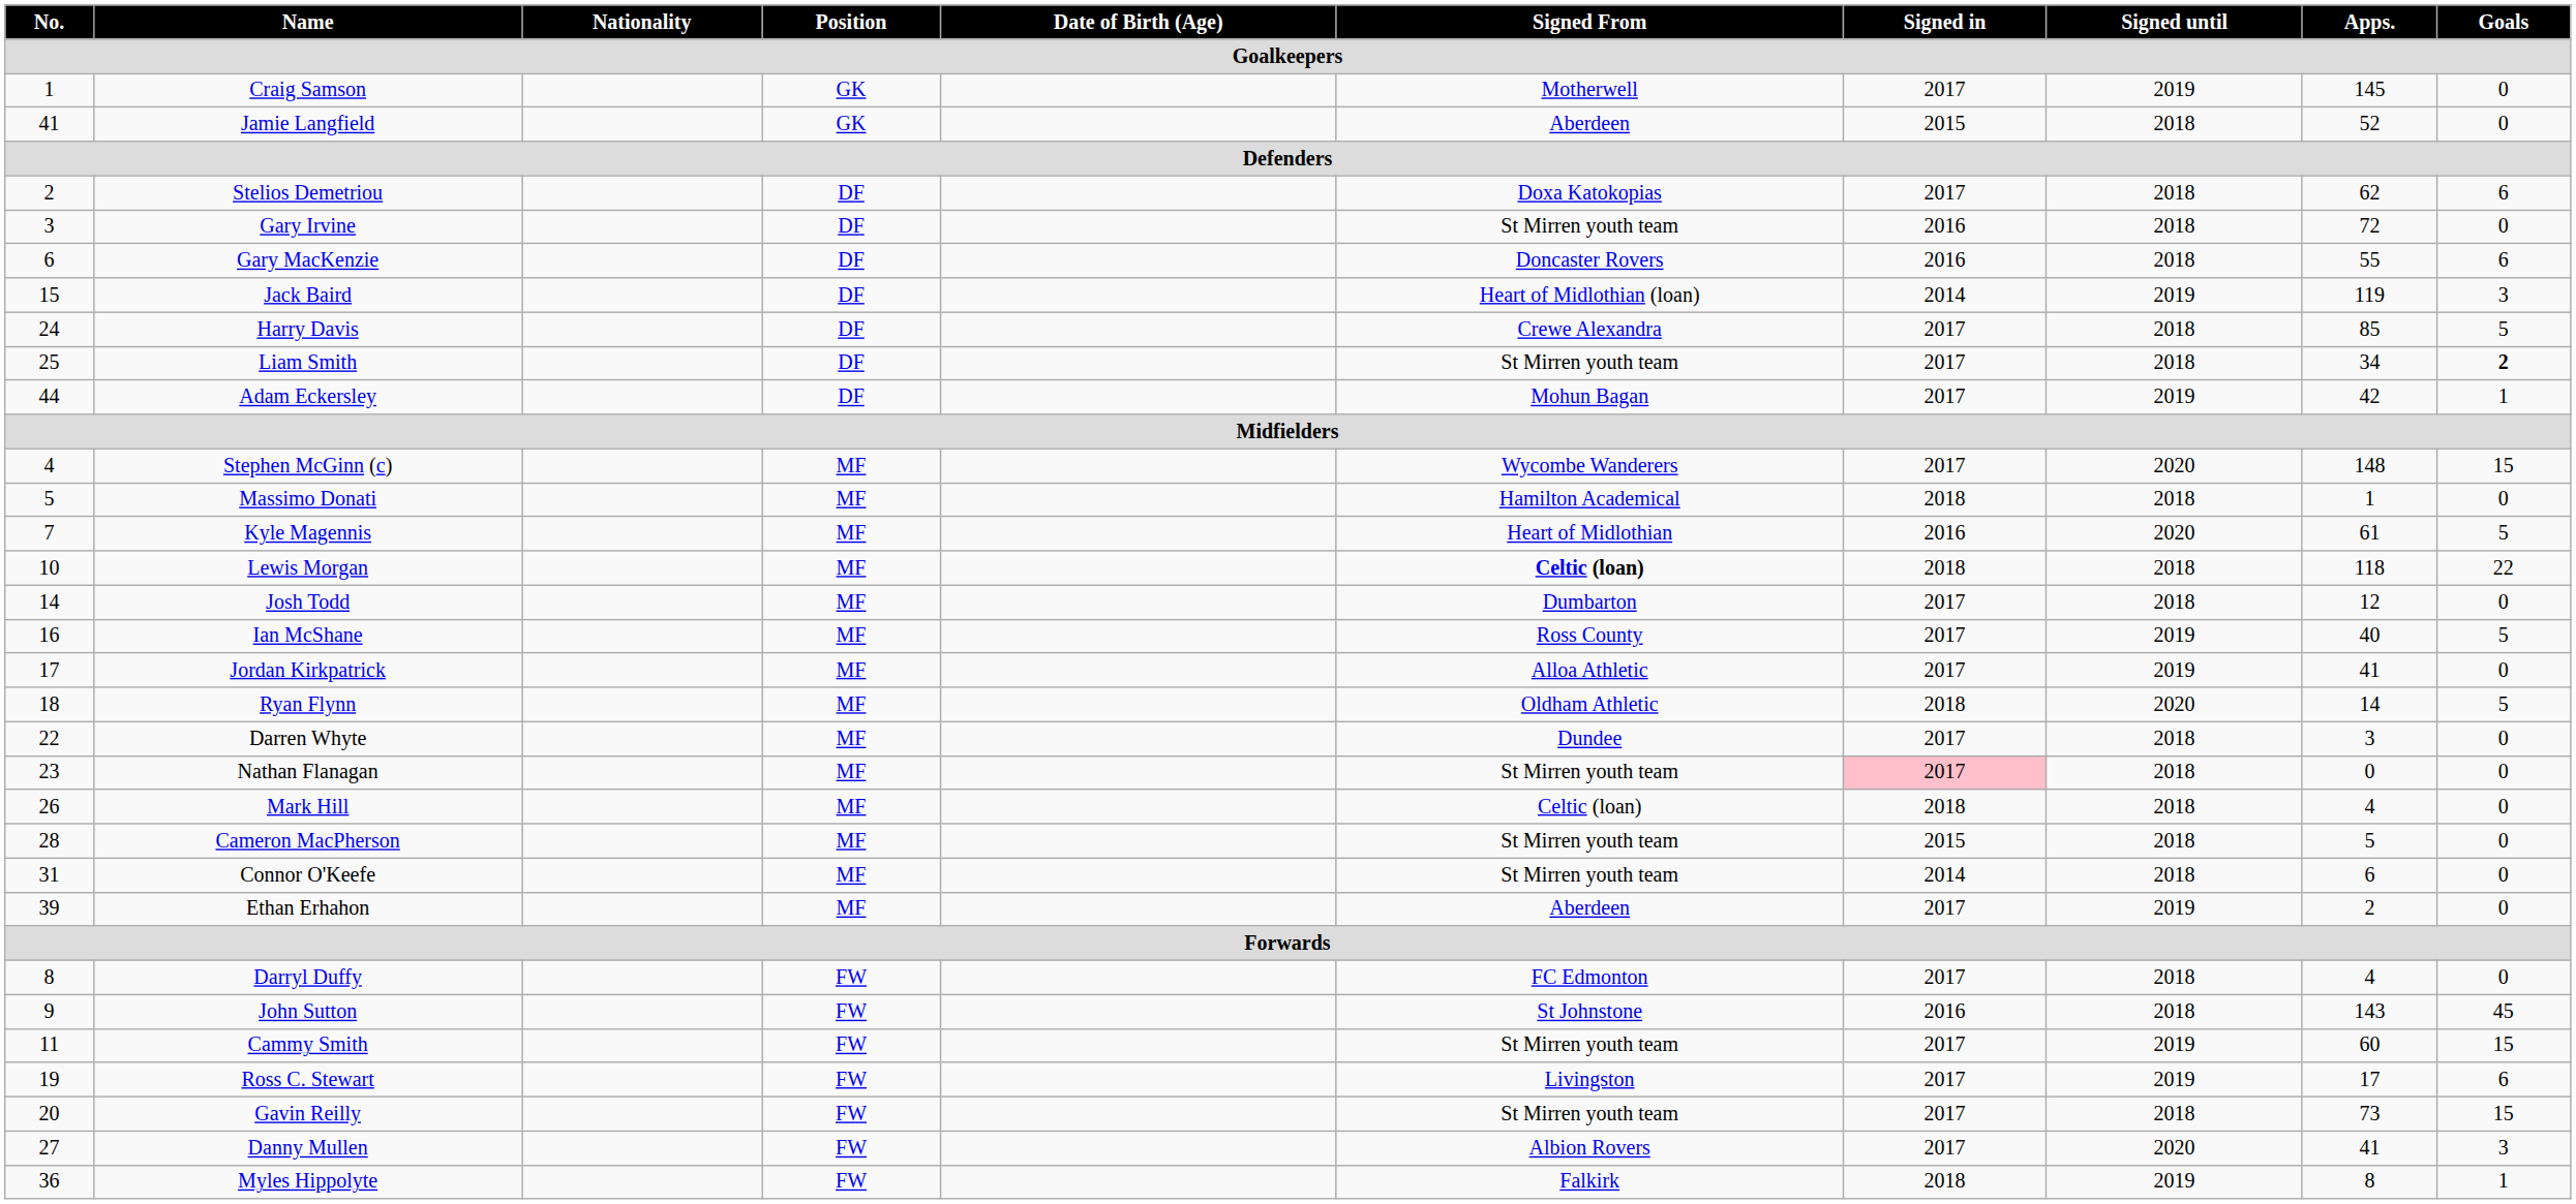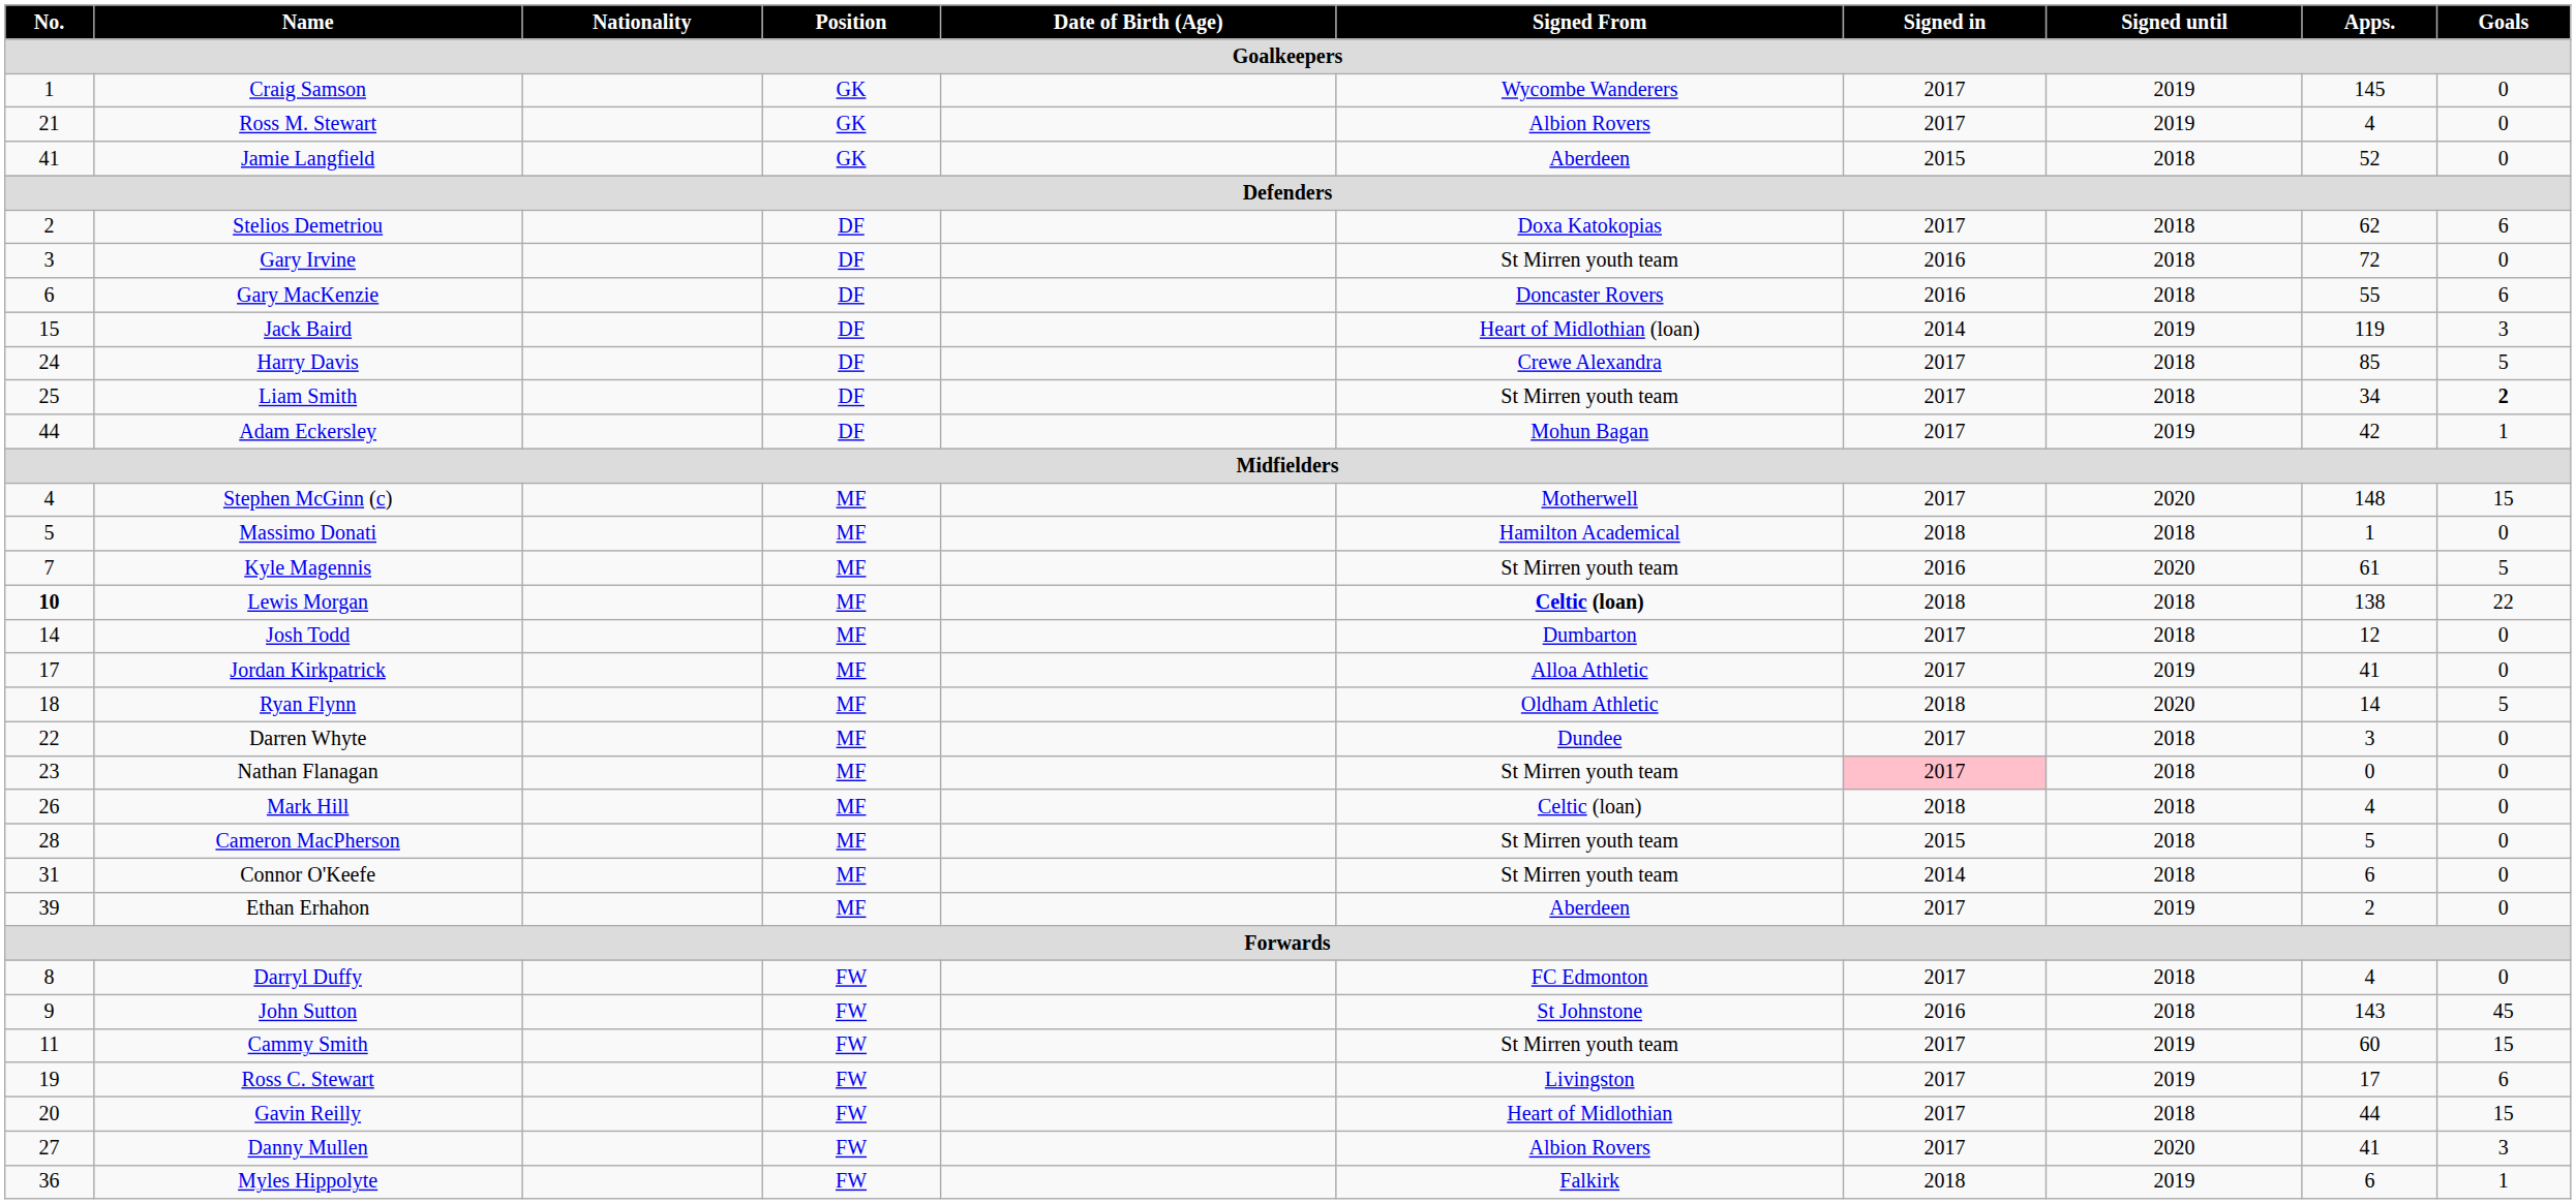 <table class="wikitable"  style="text-align:center; font-size:90%; width:90%;">
 <tr>
 <th style="background:#000000; color:white; text-align:center;">No.</th>
 <th style="background:#000000; color:white; text-align:center;">Name</th>
 <th style="background:#000000; color:white; text-align:center;">Nationality</th>
 <th style="background:#000000; color:white; text-align:center;">Position</th>
 <th style="background:#000000; color:white; text-align:center;">Date of Birth (Age)</th>
 <th style="background:#000000; color:white; text-align:center;">Signed From</th>
 <th style="background:#000000; color:white; text-align:center;">Signed in</th>
 <th style="background:#000000; color:white; text-align:center;">Signed until</th>
 <th style="background:#000000; color:white; text-align:center;">Apps.</th>
 <th style="background:#000000; color:white; text-align:center;">Goals</th>
 </tr>
 <tr>
 <th colspan="10" style="background:#dcdcdc; text-align:center;">Goalkeepers</th>
 </tr>
 <tr>
 <td>1</td>
 <td><a href='#'>Craig Samson</a></td>
 <td></td>
 <td><a href='#'>GK</a></td>
 <td></td>
-<td><a href='#'>Motherwell</a></td>
+<td><a href='#'>Wycombe Wanderers</a></td>
 <td>2017</td>
 <td>2019</td>
 <td>145</td>
+<td>0</td>
+</tr>
+<tr>
+<td>21</td>
+<td><a href='#'>Ross M. Stewart</a></td>
+<td></td>
+<td><a href='#'>GK</a></td>
+<td></td>
+<td><a href='#'>Albion Rovers</a></td>
+<td>2017</td>
+<td>2019</td>
+<td>4</td>
 <td>0</td>
 </tr>
 <tr>
 <td>41</td>
 <td><a href='#'>Jamie Langfield</a></td>
 <td></td>
 <td><a href='#'>GK</a></td>
 <td></td>
 <td><a href='#'>Aberdeen</a></td>
 <td>2015</td>
 <td>2018</td>
 <td>52</td>
 <td>0</td>
 </tr>
 <tr>
 <th colspan="10" style="background:#dcdcdc; text-align:center;">Defenders</th>
 </tr>
 <tr>
 <td>2</td>
 <td><a href='#'>Stelios Demetriou</a></td>
 <td></td>
 <td><a href='#'>DF</a></td>
 <td></td>
 <td><a href='#'>Doxa Katokopias</a></td>
 <td>2017</td>
 <td>2018</td>
 <td>62</td>
 <td>6</td>
 </tr>
 <tr>
 <td>3</td>
 <td><a href='#'>Gary Irvine</a></td>
 <td></td>
 <td><a href='#'>DF</a></td>
 <td></td>
 <td>St Mirren youth team</td>
 <td>2016</td>
 <td>2018</td>
 <td>72</td>
 <td>0</td>
 </tr>
 <tr>
 <td>6</td>
 <td><a href='#'>Gary MacKenzie</a></td>
 <td></td>
 <td><a href='#'>DF</a></td>
 <td></td>
 <td><a href='#'>Doncaster Rovers</a></td>
 <td>2016</td>
 <td>2018</td>
 <td>55</td>
 <td>6</td>
 </tr>
 <tr>
 <td>15</td>
 <td><a href='#'>Jack Baird</a></td>
 <td></td>
 <td><a href='#'>DF</a></td>
 <td></td>
 <td><a href='#'>Heart of Midlothian</a> (loan)</td>
 <td>2014</td>
 <td>2019</td>
 <td>119</td>
 <td>3</td>
 </tr>
 <tr>
 <td>24</td>
 <td><a href='#'>Harry Davis</a></td>
 <td></td>
 <td><a href='#'>DF</a></td>
 <td></td>
 <td><a href='#'>Crewe Alexandra</a></td>
 <td>2017</td>
 <td>2018</td>
 <td>85</td>
 <td>5</td>
 </tr>
 <tr>
 <td>25</td>
 <td><a href='#'>Liam Smith</a></td>
 <td></td>
 <td><a href='#'>DF</a></td>
 <td></td>
 <td>St Mirren youth team</td>
 <td>2017</td>
 <td>2018</td>
 <td>34</td>
 <td><strong>2</strong></td>
 </tr>
 <tr>
 <td>44</td>
 <td><a href='#'>Adam Eckersley</a></td>
 <td></td>
 <td><a href='#'>DF</a></td>
 <td></td>
 <td><a href='#'>Mohun Bagan</a></td>
 <td>2017</td>
 <td>2019</td>
 <td>42</td>
 <td>1</td>
 </tr>
 <tr>
 <th colspan="10" style="background:#dcdcdc; text-align:center;">Midfielders</th>
 </tr>
 <tr>
 <td>4</td>
 <td><a href='#'>Stephen McGinn</a> (<a href='#'>c</a>)</td>
 <td></td>
 <td><a href='#'>MF</a></td>
 <td></td>
-<td><a href='#'>Wycombe Wanderers</a></td>
+<td><a href='#'>Motherwell</a></td>
 <td>2017</td>
 <td>2020</td>
 <td>148</td>
 <td>15</td>
 </tr>
 <tr>
 <td>5</td>
 <td><a href='#'>Massimo Donati</a></td>
 <td></td>
 <td><a href='#'>MF</a></td>
 <td></td>
 <td><a href='#'>Hamilton Academical</a></td>
 <td>2018</td>
 <td>2018</td>
 <td>1</td>
 <td>0</td>
 </tr>
 <tr>
 <td>7</td>
 <td><a href='#'>Kyle Magennis</a></td>
 <td></td>
 <td><a href='#'>MF</a></td>
 <td></td>
-<td><a href='#'>Heart of Midlothian</a></td>
+<td>St Mirren youth team</td>
 <td>2016</td>
 <td>2020</td>
 <td>61</td>
 <td>5</td>
 </tr>
 <tr>
-<td>10</td>
+<td><strong>10</strong></td>
 <td><a href='#'>Lewis Morgan</a></td>
 <td></td>
 <td><a href='#'>MF</a></td>
 <td></td>
 <td><strong><a href='#'>Celtic</a> (loan)</strong></td>
 <td>2018</td>
 <td>2018</td>
-<td>118</td>
+<td>138</td>
 <td>22</td>
 </tr>
 <tr>
 <td>14</td>
 <td><a href='#'>Josh Todd</a></td>
 <td></td>
 <td><a href='#'>MF</a></td>
 <td></td>
 <td><a href='#'>Dumbarton</a></td>
 <td>2017</td>
 <td>2018</td>
 <td>12</td>
 <td>0</td>
-</tr>
-<tr>
-<td>16</td>
-<td><a href='#'>Ian McShane</a></td>
-<td></td>
-<td><a href='#'>MF</a></td>
-<td></td>
-<td><a href='#'>Ross County</a></td>
-<td>2017</td>
-<td>2019</td>
-<td>40</td>
-<td>5</td>
 </tr>
 <tr>
 <td>17</td>
 <td><a href='#'>Jordan Kirkpatrick</a></td>
 <td></td>
 <td><a href='#'>MF</a></td>
 <td></td>
 <td><a href='#'>Alloa Athletic</a></td>
 <td>2017</td>
 <td>2019</td>
 <td>41</td>
 <td>0</td>
 </tr>
 <tr>
 <td>18</td>
 <td><a href='#'>Ryan Flynn</a></td>
 <td></td>
 <td><a href='#'>MF</a></td>
 <td></td>
 <td><a href='#'>Oldham Athletic</a></td>
 <td>2018</td>
 <td>2020</td>
 <td>14</td>
 <td>5</td>
 </tr>
 <tr>
 <td>22</td>
 <td>Darren Whyte</td>
 <td></td>
 <td><a href='#'>MF</a></td>
 <td></td>
 <td><a href='#'>Dundee</a></td>
 <td>2017</td>
 <td>2018</td>
 <td>3</td>
 <td>0</td>
 </tr>
 <tr>
 <td>23</td>
 <td>Nathan Flanagan</td>
 <td></td>
 <td><a href='#'>MF</a></td>
 <td></td>
 <td>St Mirren youth team</td>
 <td style="background: pink;">2017</td>
 <td>2018</td>
 <td>0</td>
 <td>0</td>
 </tr>
 <tr>
 <td>26</td>
 <td><a href='#'>Mark Hill</a></td>
 <td></td>
 <td><a href='#'>MF</a></td>
 <td></td>
 <td><a href='#'>Celtic</a> (loan)</td>
 <td>2018</td>
 <td>2018</td>
 <td>4</td>
 <td>0</td>
 </tr>
 <tr>
 <td>28</td>
 <td><a href='#'>Cameron MacPherson</a></td>
 <td></td>
 <td><a href='#'>MF</a></td>
 <td></td>
 <td>St Mirren youth team</td>
 <td>2015</td>
 <td>2018</td>
 <td>5</td>
 <td>0</td>
 </tr>
 <tr>
 <td>31</td>
 <td>Connor O'Keefe</td>
 <td></td>
 <td><a href='#'>MF</a></td>
 <td></td>
 <td>St Mirren youth team</td>
 <td>2014</td>
 <td>2018</td>
 <td>6</td>
 <td>0</td>
 </tr>
 <tr>
 <td>39</td>
 <td>Ethan Erhahon</td>
 <td></td>
 <td><a href='#'>MF</a></td>
 <td></td>
 <td><a href='#'>Aberdeen</a></td>
 <td>2017</td>
 <td>2019</td>
 <td>2</td>
 <td>0</td>
 </tr>
 <tr>
 <th colspan="10" style="background:#dcdcdc; text-align:center;"><strong>Forwards</strong></th>
 </tr>
 <tr>
 <td>8</td>
 <td><a href='#'>Darryl Duffy</a></td>
 <td></td>
 <td><a href='#'>FW</a></td>
 <td></td>
 <td><a href='#'>FC Edmonton</a></td>
 <td>2017</td>
 <td>2018</td>
 <td>4</td>
 <td>0</td>
 </tr>
 <tr>
 <td>9</td>
 <td><a href='#'>John Sutton</a></td>
 <td></td>
 <td><a href='#'>FW</a></td>
 <td></td>
 <td><a href='#'>St Johnstone</a></td>
 <td>2016</td>
 <td>2018</td>
 <td>143</td>
 <td>45</td>
 </tr>
 <tr>
 <td>11</td>
 <td><a href='#'>Cammy Smith</a></td>
 <td></td>
 <td><a href='#'>FW</a></td>
 <td></td>
 <td>St Mirren youth team</td>
 <td>2017</td>
 <td>2019</td>
 <td>60</td>
 <td>15</td>
 </tr>
 <tr>
 <td>19</td>
 <td><a href='#'>Ross C. Stewart</a></td>
 <td></td>
 <td><a href='#'>FW</a></td>
 <td></td>
 <td><a href='#'>Livingston</a></td>
 <td>2017</td>
 <td>2019</td>
 <td>17</td>
 <td>6</td>
 </tr>
 <tr>
 <td>20</td>
 <td><a href='#'>Gavin Reilly</a></td>
 <td></td>
 <td><a href='#'>FW</a></td>
 <td></td>
-<td>St Mirren youth team</td>
+<td><a href='#'>Heart of Midlothian</a></td>
 <td>2017</td>
 <td>2018</td>
-<td>73</td>
+<td>44</td>
 <td>15</td>
 </tr>
 <tr>
 <td>27</td>
 <td><a href='#'>Danny Mullen</a></td>
 <td></td>
 <td><a href='#'>FW</a></td>
 <td></td>
 <td><a href='#'>Albion Rovers</a></td>
 <td>2017</td>
 <td>2020</td>
 <td>41</td>
 <td>3</td>
 </tr>
 <tr>
 <td>36</td>
 <td><a href='#'>Myles Hippolyte</a></td>
 <td></td>
 <td><a href='#'>FW</a></td>
 <td></td>
 <td><a href='#'>Falkirk</a></td>
 <td>2018</td>
 <td>2019</td>
-<td>8</td>
+<td>6</td>
 <td>1</td>
 </tr>
 </table>
